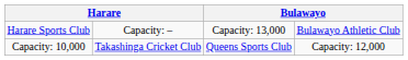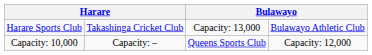 <table class="wikitable" style="text-align:center">
 <tr>
 <th colspan=2><a href='#'>Harare</a></th>
 <th colspan=2><a href='#'>Bulawayo</a></th>
 </tr>
 <tr>
 <td><a href='#'>Harare Sports Club</a></td>
-<td>Capacity: –</td>
+<td><a href='#'>Takashinga Cricket Club</a></td>
 <td>Capacity: 13,000</td>
 <td><a href='#'>Bulawayo Athletic Club</a></td>
 </tr>
 <tr>
 <td>Capacity: 10,000</td>
-<td><a href='#'>Takashinga Cricket Club</a></td>
+<td>Capacity: –</td>
 <td><a href='#'>Queens Sports Club</a></td>
 <td>Capacity: 12,000</td>
 </tr>
 </table>
